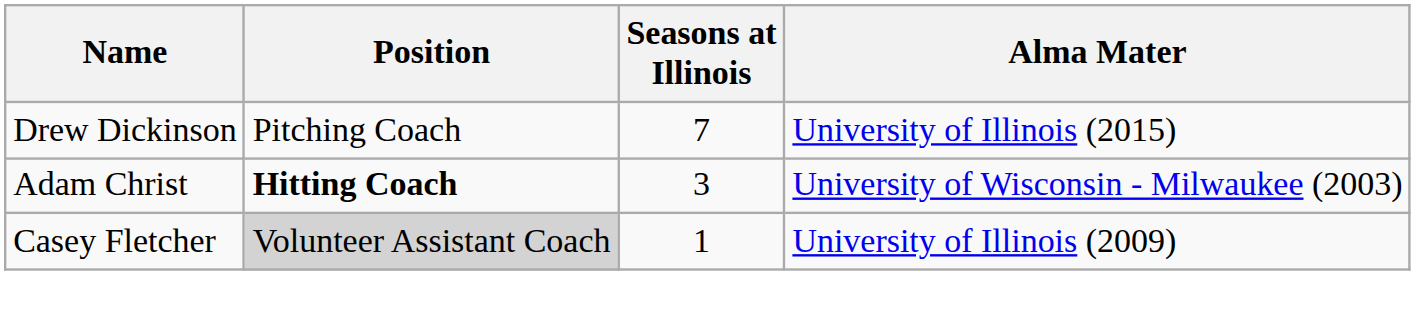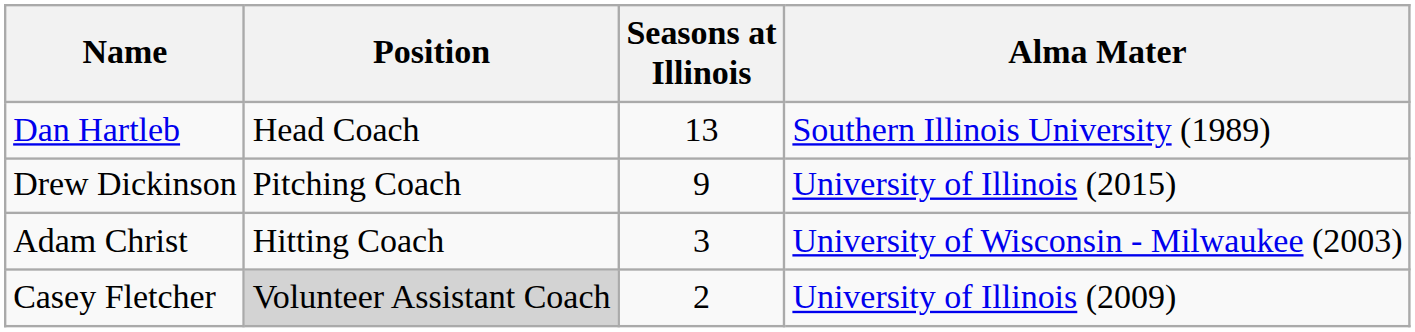 <table class="wikitable" border="1" style="font-size:90%;">
 <tr>
 <th>Name</th>
 <th>Position</th>
 <th>Seasons at<br>Illinois</th>
 <th>Alma Mater</th>
 </tr>
 <tr>
+<td><a href='#'>Dan Hartleb</a></td>
+<td>Head Coach</td>
+<td align=center>13</td>
+<td><a href='#'>Southern Illinois University</a> (1989)</td>
+</tr>
+<tr>
 <td>Drew Dickinson</td>
 <td>Pitching Coach</td>
-<td align=center>7</td>
+<td align=center>9</td>
 <td><a href='#'>University of Illinois</a> (2015)</td>
 </tr>
 <tr>
 <td>Adam Christ</td>
-<td><strong>Hitting Coach</strong></td>
+<td>Hitting Coach</td>
 <td align=center>3</td>
 <td><a href='#'>University of Wisconsin - Milwaukee</a> (2003)</td>
 </tr>
 <tr>
 <td>Casey Fletcher</td>
 <td style="background: lightgrey;">Volunteer Assistant Coach</td>
-<td align=center>1</td>
+<td align=center>2</td>
 <td><a href='#'>University of Illinois</a> (2009)</td>
 </tr>
 </table>
